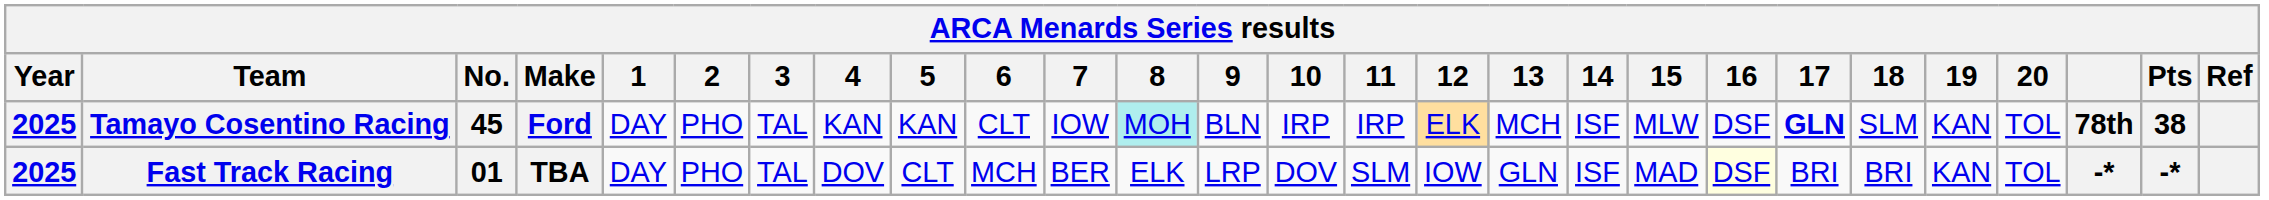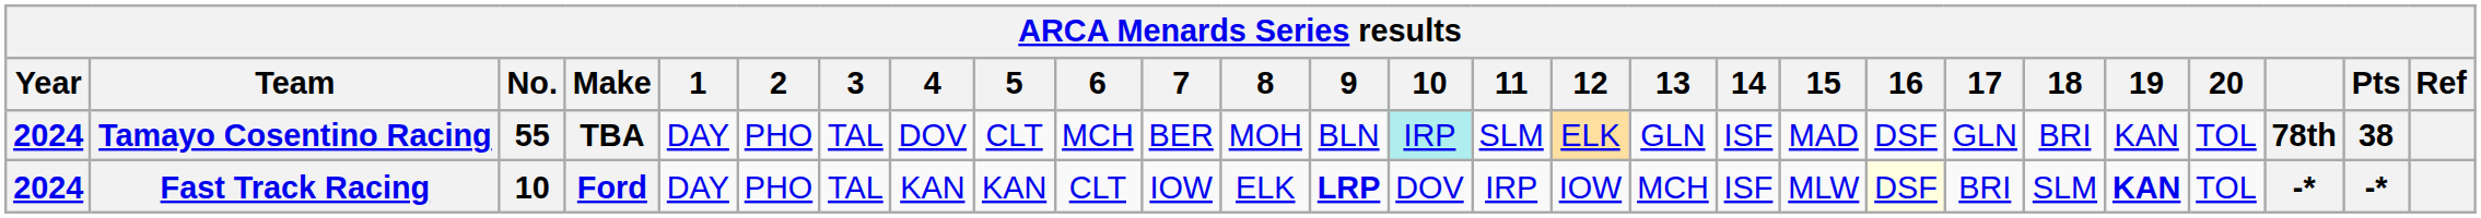 <table class="wikitable" style="text-align:center; font-size:75%">
 <tr>
 <th colspan=48><a href='#'>ARCA Menards Series</a> results</th>
 </tr>
 <tr>
 <th>Year</th>
 <th>Team</th>
 <th>No.</th>
 <th>Make</th>
 <th>1</th>
 <th>2</th>
 <th>3</th>
 <th>4</th>
 <th>5</th>
 <th>6</th>
 <th>7</th>
 <th>8</th>
 <th>9</th>
 <th>10</th>
 <th>11</th>
 <th>12</th>
 <th>13</th>
 <th>14</th>
 <th>15</th>
 <th>16</th>
 <th>17</th>
 <th>18</th>
 <th>19</th>
 <th>20</th>
 <th></th>
 <th>Pts</th>
 <th>Ref</th>
 </tr>
 <tr>
-<th><a href='#'>2025</a></th>
+<th><a href='#'>2024</a></th>
 <th><a href='#'>Tamayo Cosentino Racing</a></th>
-<th>45</th>
+<th>55</th>
+<th>TBA</th>
+<td><a href='#'>DAY</a></td>
+<td><a href='#'>PHO</a></td>
+<td><a href='#'>TAL</a></td>
+<td><a href='#'>DOV</a></td>
+<td><a href='#'>CLT</a></td>
+<td><a href='#'>MCH</a></td>
+<td><a href='#'>BER</a></td>
+<td><a href='#'>MOH</a></td>
+<td><a href='#'>BLN</a></td>
+<td style="background: paleturquoise;"><a href='#'>IRP</a></td>
+<td><a href='#'>SLM</a></td>
+<td style="background:#FFDF9F;"><a href='#'>ELK</a><br></td>
+<td><a href='#'>GLN</a></td>
+<td><a href='#'>ISF</a></td>
+<td><a href='#'>MAD</a></td>
+<td><a href='#'>DSF</a></td>
+<td><a href='#'>GLN</a></td>
+<td><a href='#'>BRI</a></td>
+<td><a href='#'>KAN</a></td>
+<td><a href='#'>TOL</a></td>
+<th>78th</th>
+<th>38</th>
+<th></th>
+</tr>
+<tr>
+<th><a href='#'>2024</a></th>
+<th><a href='#'>Fast Track Racing</a></th>
+<th>10</th>
 <th><a href='#'>Ford</a></th>
 <td><a href='#'>DAY</a></td>
 <td><a href='#'>PHO</a></td>
 <td><a href='#'>TAL</a></td>
 <td><a href='#'>KAN</a></td>
 <td><a href='#'>KAN</a></td>
 <td><a href='#'>CLT</a></td>
 <td><a href='#'>IOW</a></td>
-<td style="background: paleturquoise;"><a href='#'>MOH</a></td>
-<td><a href='#'>BLN</a></td>
+<td><a href='#'>ELK</a></td>
+<td><strong><a href='#'>LRP</a></strong></td>
+<td><a href='#'>DOV</a></td>
 <td><a href='#'>IRP</a></td>
-<td><a href='#'>IRP</a></td>
-<td style="background:#FFDF9F;"><a href='#'>ELK</a><br></td>
+<td><a href='#'>IOW</a></td>
 <td><a href='#'>MCH</a></td>
 <td><a href='#'>ISF</a></td>
 <td><a href='#'>MLW</a></td>
-<td><a href='#'>DSF</a></td>
-<td><strong><a href='#'>GLN</a></strong></td>
-<td><a href='#'>SLM</a></td>
-<td><a href='#'>KAN</a></td>
-<td><a href='#'>TOL</a></td>
-<th>78th</th>
-<th>38</th>
-<th></th>
-</tr>
-<tr>
-<th><a href='#'>2025</a></th>
-<th><a href='#'>Fast Track Racing</a></th>
-<th>01</th>
-<th>TBA</th>
-<td><a href='#'>DAY</a></td>
-<td><a href='#'>PHO</a></td>
-<td><a href='#'>TAL</a></td>
-<td><a href='#'>DOV</a></td>
-<td><a href='#'>CLT</a></td>
-<td><a href='#'>MCH</a></td>
-<td><a href='#'>BER</a></td>
-<td><a href='#'>ELK</a></td>
-<td><a href='#'>LRP</a></td>
-<td><a href='#'>DOV</a></td>
-<td><a href='#'>SLM</a></td>
-<td><a href='#'>IOW</a></td>
-<td><a href='#'>GLN</a></td>
-<td><a href='#'>ISF</a></td>
-<td><a href='#'>MAD</a></td>
 <td style="background: lightyellow;"><a href='#'>DSF</a></td>
 <td><a href='#'>BRI</a></td>
-<td><a href='#'>BRI</a></td>
-<td><a href='#'>KAN</a></td>
+<td><a href='#'>SLM</a></td>
+<td><strong><a href='#'>KAN</a></strong></td>
 <td><a href='#'>TOL</a></td>
 <th>-*</th>
 <th>-*</th>
 <th></th>
 </tr>
 </table>
